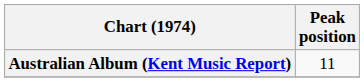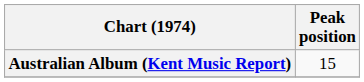 <table class="wikitable sortable plainrowheaders" style="text-align:center">
 <tr>
 <th scope="col">Chart (1974)</th>
 <th scope="col">Peak<br>position</th>
 </tr>
 <tr>
 <th scope="row">Australian Album (<a href='#'>Kent Music Report</a>)</th>
-<td>11</td>
+<td>15</td>
 </tr>
 <tr>
 </tr>
 </table>
